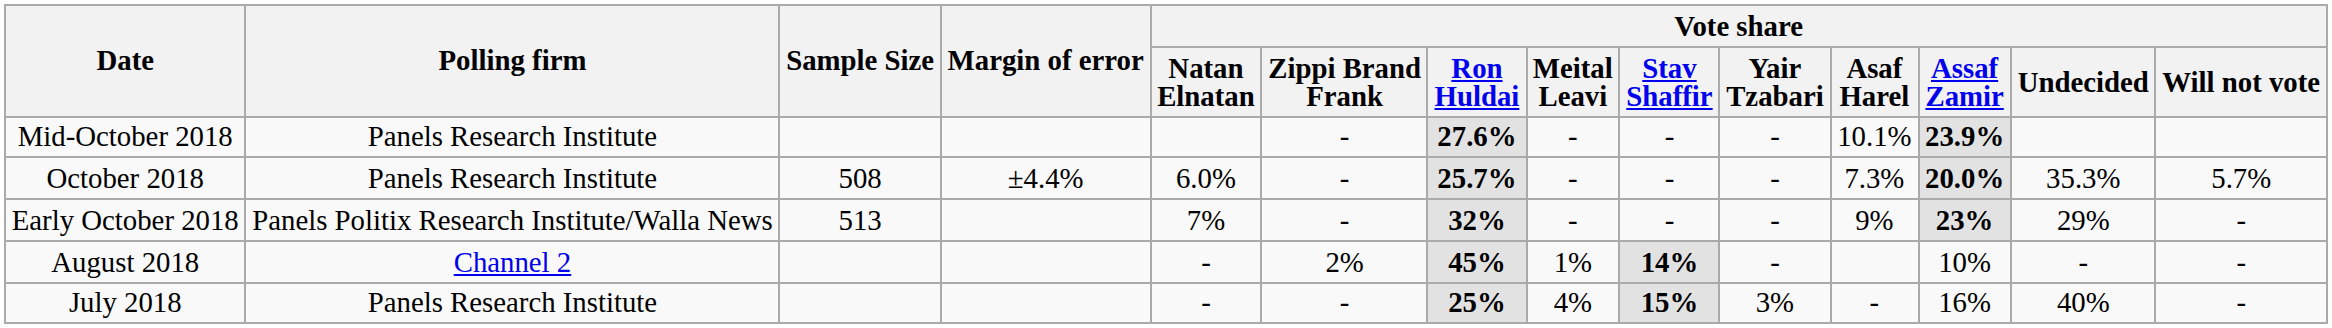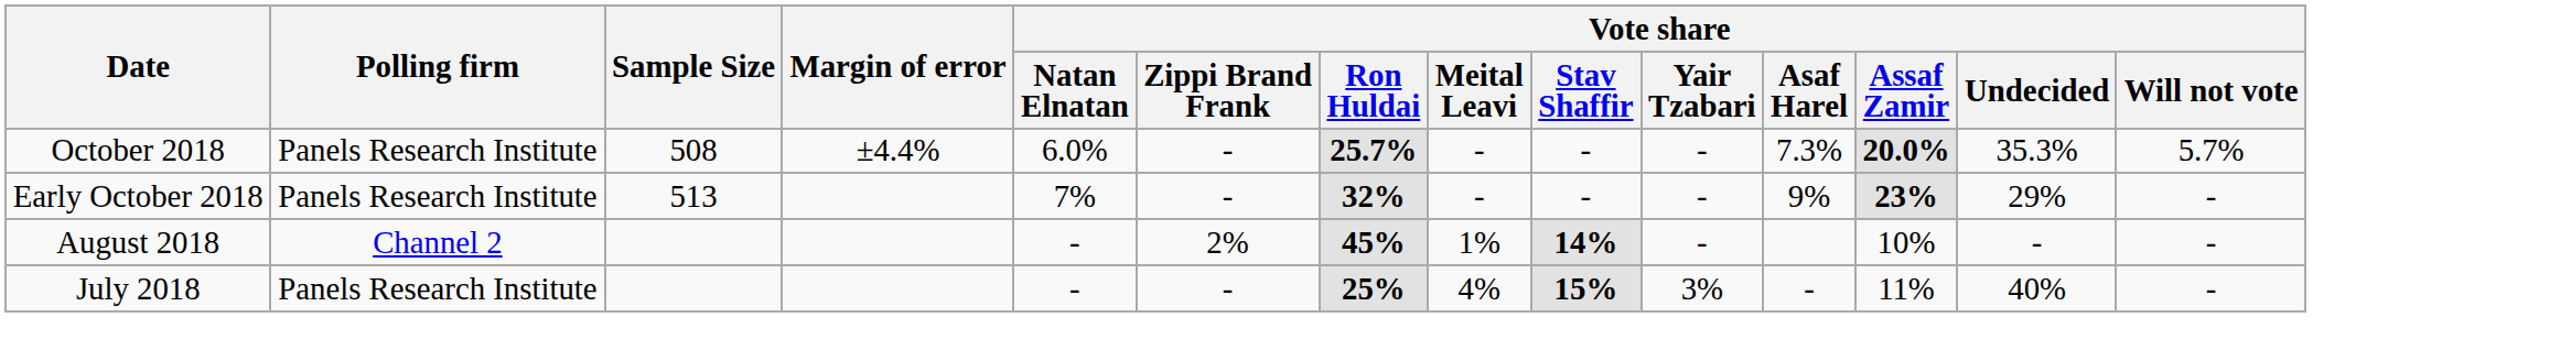 <table class="wikitable" style="text-align:center; font-size:90%; line-height:14px">
 <tr>
 <th rowspan="2">Date</th>
 <th rowspan="2">Polling firm</th>
 <th rowspan="2">Sample Size</th>
 <th rowspan="2">Margin of error</th>
 <th colspan="10">Vote share</th>
 </tr>
 <tr>
 <th>Natan<br>Elnatan</th>
 <th>Zippi Brand<br>Frank</th>
 <th><a href='#'>Ron<br>Huldai</a></th>
 <th>Meital<br>Leavi</th>
 <th><a href='#'>Stav<br>Shaffir</a></th>
 <th>Yair<br>Tzabari</th>
 <th>Asaf<br>Harel</th>
 <th><a href='#'>Assaf<br>Zamir</a></th>
 <th>Undecided</th>
 <th>Will not vote</th>
 </tr>
 <tr>
-<td>Mid-October 2018</td>
-<td>Panels Research Institute</td>
-<td></td>
-<td></td>
-<td></td>
-<td>-</td>
-<td style="background:#E2E2E2"><strong>27.6%</strong></td>
-<td>-</td>
-<td>-</td>
-<td>-</td>
-<td>10.1%</td>
-<td style="background:#E2E2E2"><strong>23.9%</strong></td>
-<td></td>
-<td></td>
-</tr>
-<tr>
 <td>October 2018</td>
 <td>Panels Research Institute</td>
 <td>508</td>
 <td>±4.4%</td>
 <td>6.0%</td>
 <td>-</td>
 <td style="background:#E2E2E2"><strong>25.7%</strong></td>
 <td>-</td>
 <td>-</td>
 <td>-</td>
 <td>7.3%</td>
 <td style="background:#E2E2E2"><strong>20.0%</strong></td>
 <td>35.3%</td>
 <td>5.7%</td>
 </tr>
 <tr>
 <td>Early October 2018</td>
-<td>Panels Politix Research Institute/Walla News</td>
+<td>Panels Research Institute</td>
 <td>513</td>
 <td></td>
 <td>7%</td>
 <td>-</td>
 <td style="background:#E2E2E2"><strong>32%</strong></td>
 <td>-</td>
 <td>-</td>
 <td>-</td>
 <td>9%</td>
 <td style="background:#E2E2E2"><strong>23%</strong></td>
 <td>29%</td>
 <td>-</td>
 </tr>
 <tr>
 <td>August 2018</td>
 <td><a href='#'>Channel 2</a></td>
 <td></td>
 <td></td>
 <td>-</td>
 <td>2%</td>
 <td style="background:#E2E2E2"><strong>45%</strong></td>
 <td>1%</td>
 <td style="background:#E2E2E2"><strong>14%</strong></td>
 <td>-</td>
 <td></td>
 <td>10%</td>
 <td>-</td>
 <td>-</td>
 </tr>
 <tr>
 <td>July 2018</td>
 <td>Panels Research Institute</td>
 <td></td>
 <td></td>
 <td>-</td>
 <td>-</td>
 <td style="background:#E2E2E2"><strong>25%</strong></td>
 <td>4%</td>
 <td style="background:#E2E2E2"><strong>15%</strong></td>
 <td>3%</td>
 <td>-</td>
-<td>16%</td>
+<td>11%</td>
 <td>40%</td>
 <td>-</td>
 </tr>
 </table>
